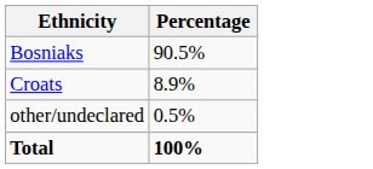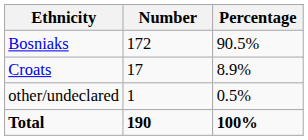 <table class="wikitable">
 <tr>
 <th width="100px">Ethnicity</th>
+<th width="80px">Number</th>
 <th width="80px">Percentage</th>
 </tr>
 <tr>
 <td><a href='#'>Bosniaks</a></td>
+<td>172</td>
 <td>90.5%</td>
 </tr>
 <tr>
 <td><a href='#'>Croats</a></td>
+<td>17</td>
 <td>8.9%</td>
 </tr>
 <tr>
 <td>other/undeclared</td>
+<td>1</td>
 <td>0.5%</td>
 </tr>
 <tr>
 <td><strong>Total</strong></td>
+<td><strong>190</strong></td>
 <td><strong>100%</strong></td>
 </tr>
 </table>
